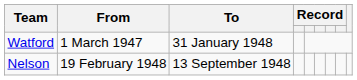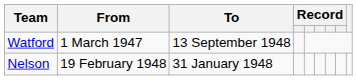 <table class=wikitable style="text-align: center">
 <tr>
 <th rowspan=2>Team</th>
 <th rowspan=2>From</th>
 <th rowspan=2>To</th>
 <th colspan=5>Record</th>
 <th rowspan=2></th>
 </tr>
 <tr>
 <th></th>
 <th></th>
 <th></th>
 <th></th>
 <th></th>
 </tr>
 <tr>
 <td align=left><a href='#'>Watford</a></td>
 <td align=left>1 March 1947</td>
-<td align=left>31 January 1948<br></td>
+<td align=left>13 September 1948</td>
 <td></td>
 </tr>
 <tr>
 <td align=left><a href='#'>Nelson</a></td>
 <td align=left>19 February 1948</td>
-<td align=left>13 September 1948</td>
+<td align=left>31 January 1948<br></td>
 <td></td>
 <td></td>
 <td></td>
 <td></td>
 <td></td>
 <td></td>
 </tr>
 </table>
